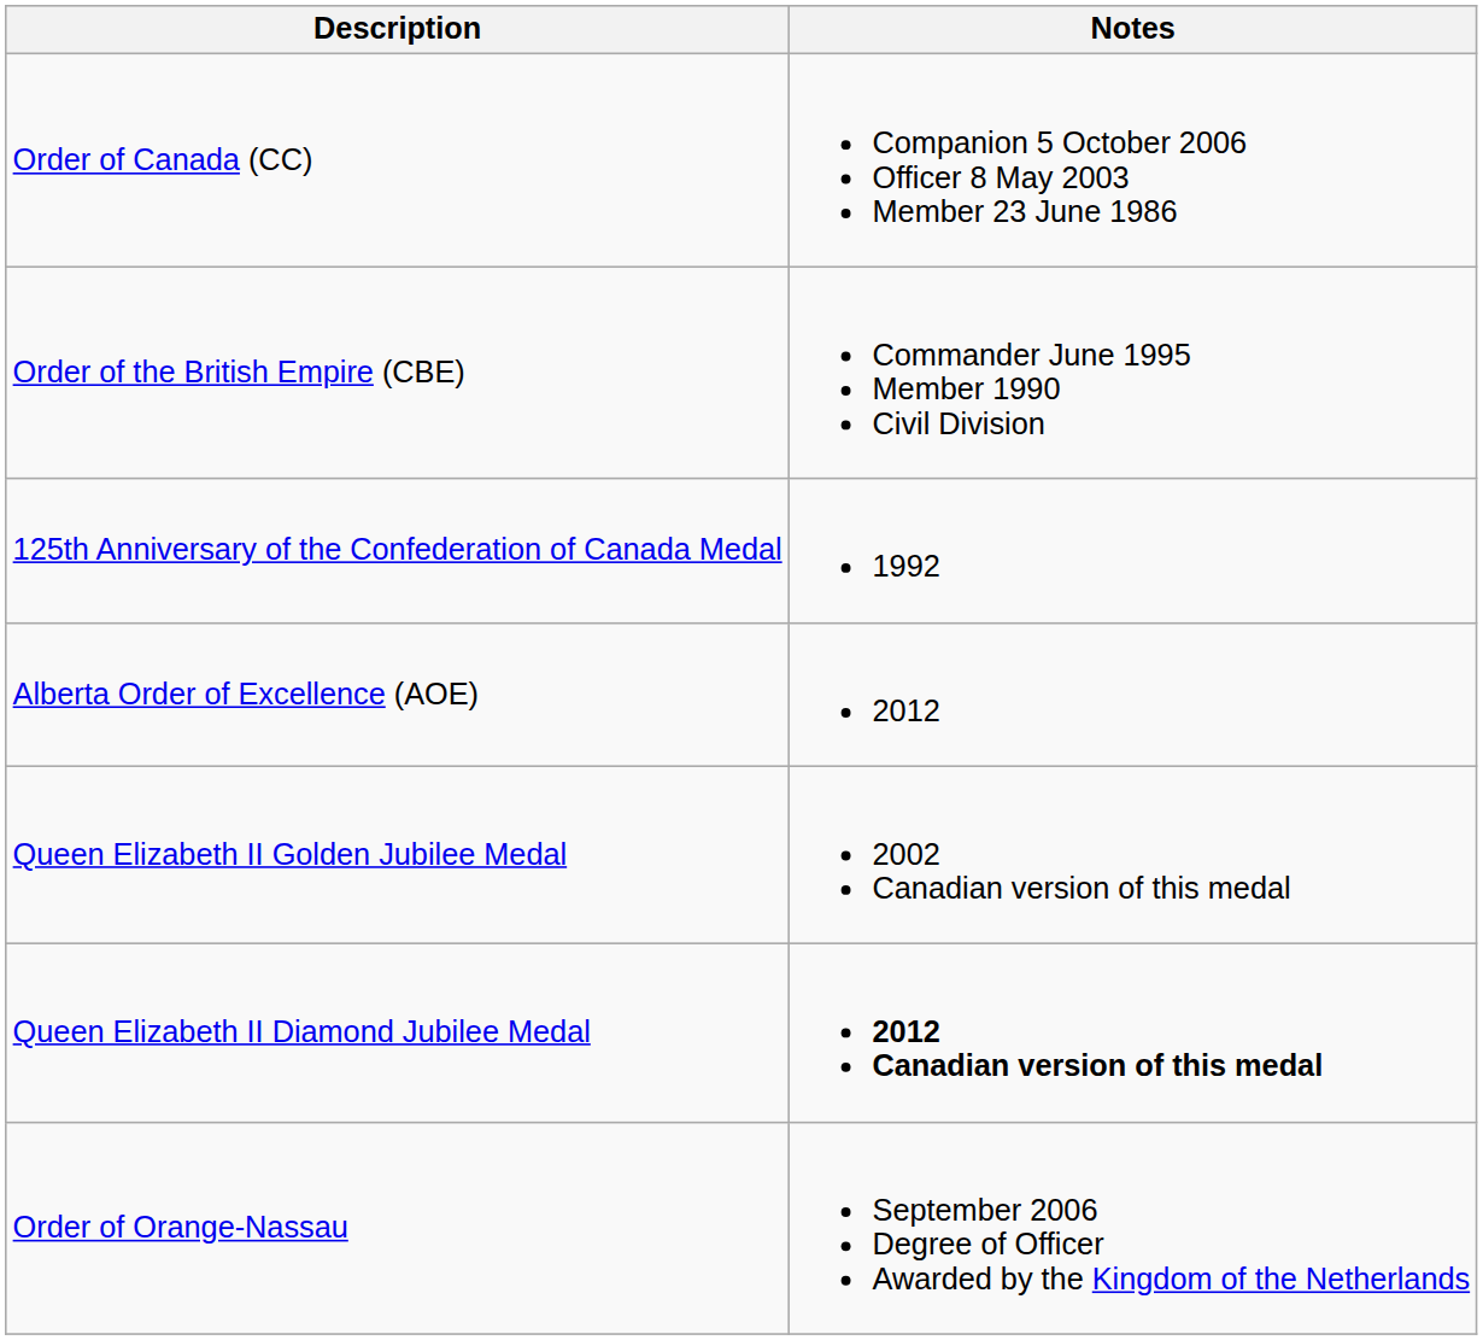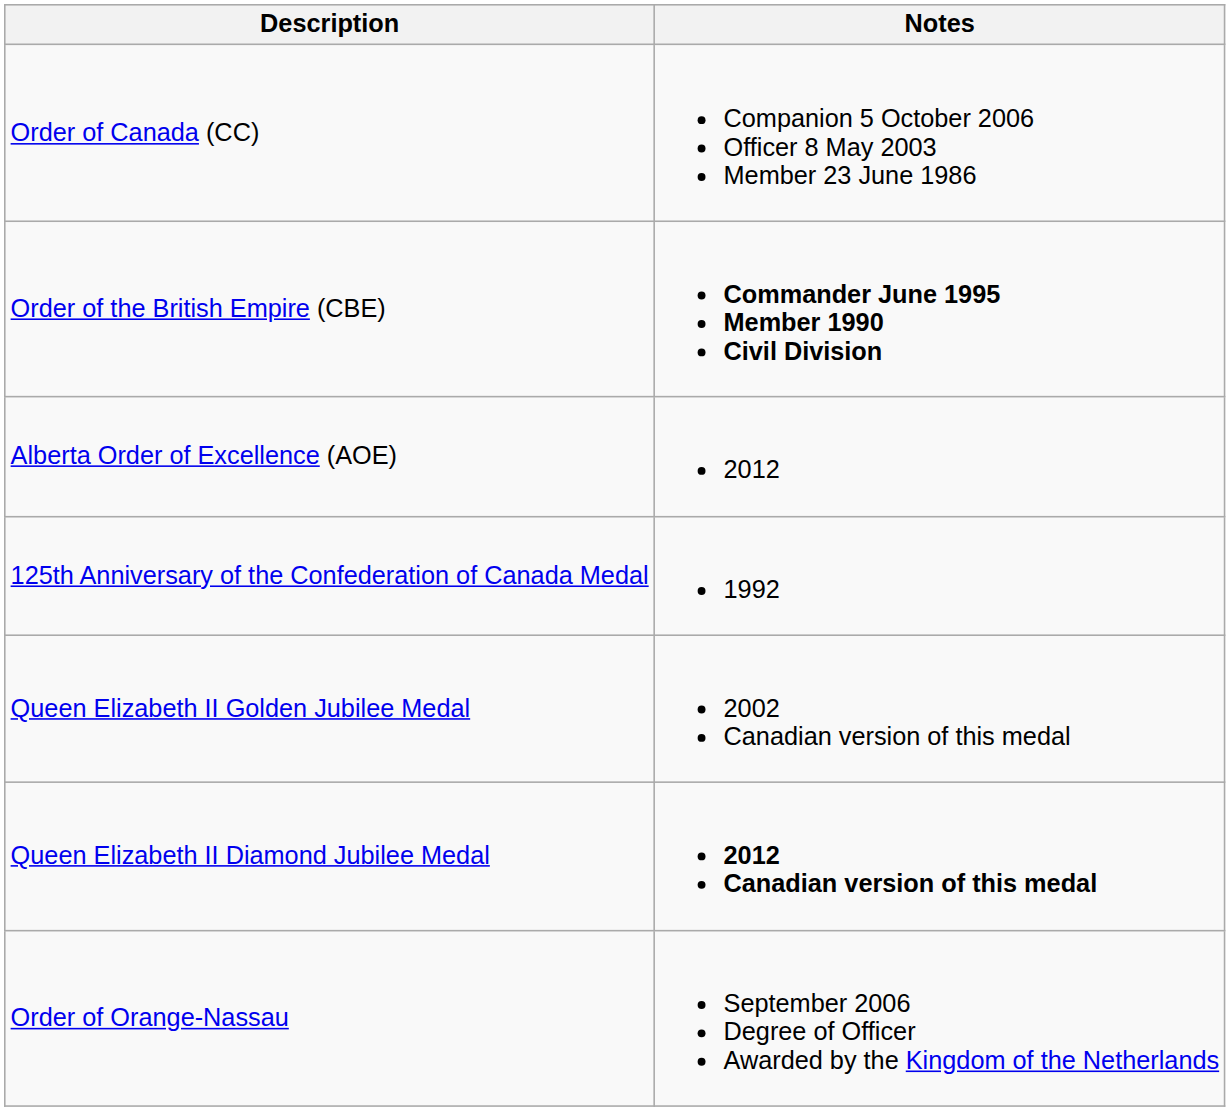 <table class="wikitable">
 <tr>
 <th>Description</th>
 <th>Notes</th>
 </tr>
 <tr>
 <td><a href='#'>Order of Canada</a> (CC)</td>
 <td><br><ul><li>Companion 5 October 2006</li><li>Officer 8 May 2003</li><li>Member 23 June 1986</li></ul></td>
 </tr>
 <tr>
 <td><a href='#'>Order of the British Empire</a> (CBE)</td>
-<td><br><ul><li>Commander June 1995</li><li>Member 1990</li><li>Civil Division</li></ul></td>
+<td><strong><br><ul><li>Commander June 1995</li><li>Member 1990</li><li>Civil Division</li></ul></strong></td>
+</tr>
+<tr>
+<td><a href='#'>Alberta Order of Excellence</a> (AOE)</td>
+<td><br><ul><li>2012</li></ul></td>
 </tr>
 <tr>
 <td><a href='#'>125th Anniversary of the Confederation of Canada Medal</a></td>
 <td><br><ul><li>1992</li></ul></td>
-</tr>
-<tr>
-<td><a href='#'>Alberta Order of Excellence</a> (AOE)</td>
-<td><br><ul><li>2012</li></ul></td>
 </tr>
 <tr>
 <td><a href='#'>Queen Elizabeth II Golden Jubilee Medal</a></td>
 <td><br><ul><li>2002</li><li>Canadian version of this medal</li></ul></td>
 </tr>
 <tr>
 <td><a href='#'>Queen Elizabeth II Diamond Jubilee Medal</a></td>
 <td><strong><br><ul><li>2012</li><li>Canadian version of this medal</li></ul></strong></td>
 </tr>
 <tr>
 <td><a href='#'>Order of Orange-Nassau</a></td>
 <td><br><ul><li>September 2006</li><li>Degree of Officer</li><li>Awarded by the <a href='#'>Kingdom of the Netherlands</a></li></ul></td>
 </tr>
 </table>
